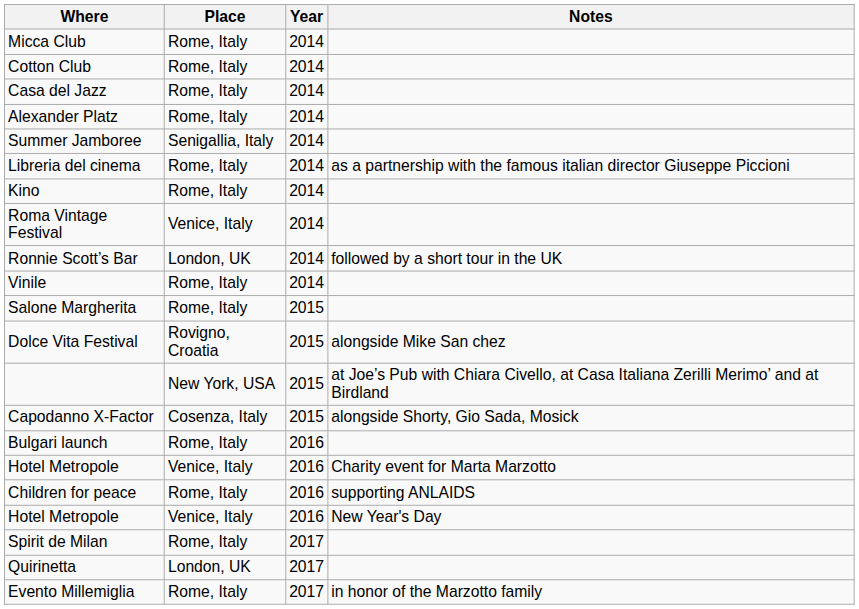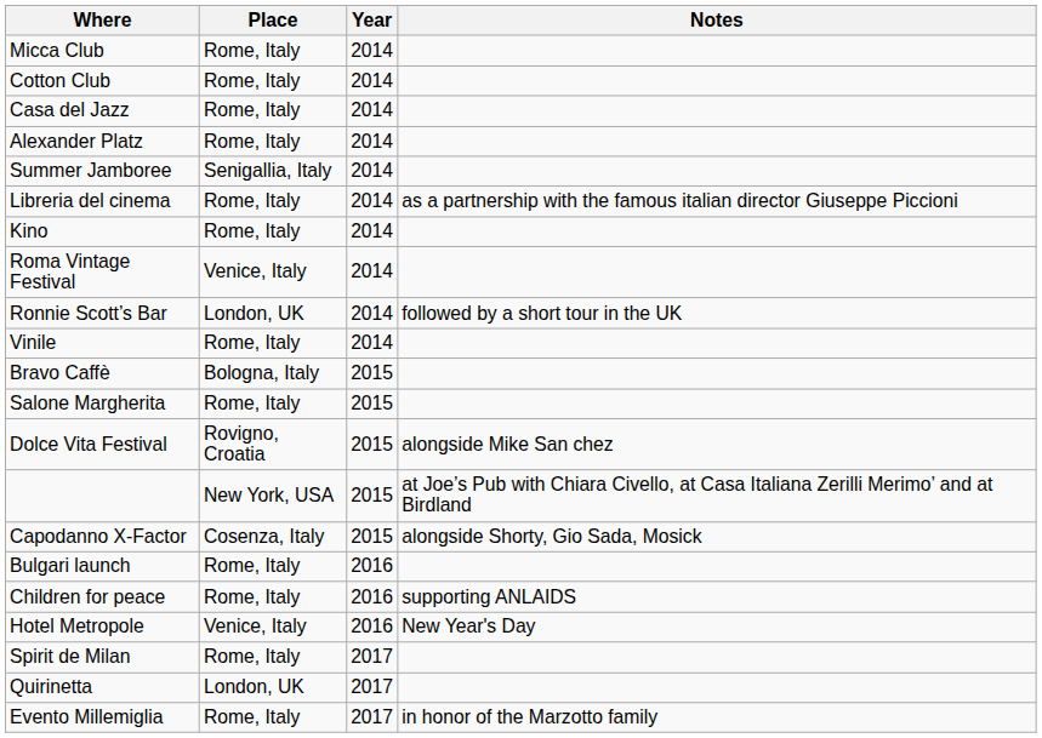 <table class="wikitable sortable">
 <tr>
 <th>Where</th>
 <th>Place</th>
 <th>Year</th>
 <th class="unsortable">Notes</th>
 </tr>
 <tr>
 <td>Micca Club</td>
 <td>Rome, Italy</td>
 <td>2014</td>
 <td></td>
 </tr>
 <tr>
 <td>Cotton Club</td>
 <td>Rome, Italy</td>
 <td>2014</td>
 <td></td>
 </tr>
 <tr>
 <td>Casa del Jazz</td>
 <td>Rome, Italy</td>
 <td>2014</td>
 <td></td>
 </tr>
 <tr>
 <td>Alexander Platz</td>
 <td>Rome, Italy</td>
 <td>2014</td>
 <td></td>
 </tr>
 <tr>
 <td>Summer Jamboree</td>
 <td>Senigallia, Italy</td>
 <td>2014</td>
 <td></td>
 </tr>
 <tr>
 <td>Libreria del cinema</td>
 <td>Rome, Italy</td>
 <td>2014</td>
 <td>as a partnership with the famous italian director Giuseppe Piccioni</td>
 </tr>
 <tr>
 <td>Kino</td>
 <td>Rome, Italy</td>
 <td>2014</td>
 <td></td>
 </tr>
 <tr>
 <td>Roma Vintage Festival</td>
 <td>Venice, Italy</td>
 <td>2014</td>
 <td></td>
 </tr>
 <tr>
 <td>Ronnie Scott’s Bar</td>
 <td>London, UK</td>
 <td>2014</td>
 <td>followed by a short tour in the UK</td>
 </tr>
 <tr>
 <td>Vinile</td>
 <td>Rome, Italy</td>
 <td>2014</td>
 <td></td>
 </tr>
 <tr>
+<td>Bravo Caffè</td>
+<td>Bologna, Italy</td>
+<td>2015</td>
+<td></td>
+</tr>
+<tr>
 <td>Salone Margherita</td>
 <td>Rome, Italy</td>
 <td>2015</td>
 <td></td>
 </tr>
 <tr>
 <td>Dolce Vita Festival</td>
 <td>Rovigno, Croatia</td>
 <td>2015</td>
 <td>alongside Mike San chez</td>
 </tr>
 <tr>
 <td></td>
 <td>New York, USA</td>
 <td>2015</td>
 <td>at Joe’s Pub with Chiara Civello, at Casa Italiana Zerilli Merimo’ and at Birdland</td>
 </tr>
 <tr>
 <td>Capodanno X-Factor</td>
 <td>Cosenza, Italy</td>
 <td>2015</td>
 <td>alongside Shorty, Gio Sada, Mosick</td>
 </tr>
 <tr>
 <td>Bulgari launch</td>
 <td>Rome, Italy</td>
 <td>2016</td>
 <td></td>
-</tr>
-<tr>
-<td>Hotel Metropole</td>
-<td>Venice, Italy</td>
-<td>2016</td>
-<td>Charity event for Marta Marzotto</td>
 </tr>
 <tr>
 <td>Children for peace</td>
 <td>Rome, Italy</td>
 <td>2016</td>
 <td>supporting ANLAIDS</td>
 </tr>
 <tr>
 <td>Hotel Metropole</td>
 <td>Venice, Italy</td>
 <td>2016</td>
 <td>New Year's Day</td>
 </tr>
 <tr>
 <td>Spirit de Milan</td>
 <td>Rome, Italy</td>
 <td>2017</td>
 <td></td>
 </tr>
 <tr>
 <td>Quirinetta</td>
 <td>London, UK</td>
 <td>2017</td>
 <td></td>
 </tr>
 <tr>
 <td>Evento Millemiglia</td>
 <td>Rome, Italy</td>
 <td>2017</td>
 <td>in honor of the Marzotto family</td>
 </tr>
 </table>
